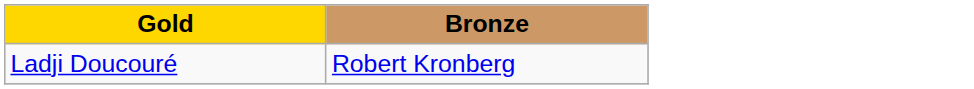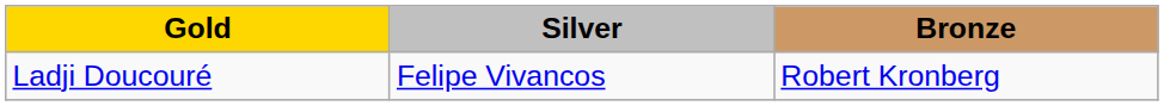 <table class="wikitable" style="text-align:left">
 <tr align="center">
 <td width=200 bgcolor=gold><strong>Gold</strong></td>
+<td width=200 bgcolor=silver><strong>Silver</strong></td>
 <td width=200 bgcolor=CC9966><strong>Bronze</strong></td>
 </tr>
 <tr>
 <td><a href='#'>Ladji Doucouré</a><br><em></em></td>
+<td><a href='#'>Felipe Vivancos</a><br><em></em></td>
 <td><a href='#'>Robert Kronberg</a><br><em></em></td>
 </tr>
 </table>
